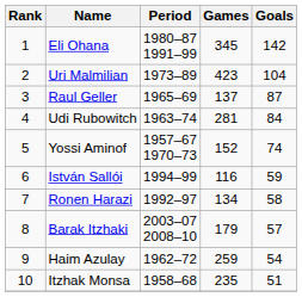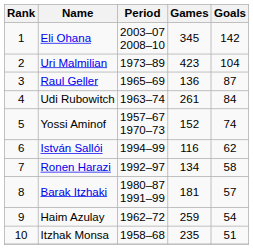 <table class="wikitable">
 <tr>
 <th>Rank</th>
 <th>Name</th>
 <th>Period</th>
 <th>Games</th>
 <th>Goals</th>
 </tr>
 <tr>
 <td align="center">1</td>
 <td> <a href='#'>Eli Ohana</a></td>
-<td>1980–87<br>1991–99</td>
+<td>2003–07<br>2008–10</td>
 <td align="center">345</td>
 <td align="center">142</td>
 </tr>
 <tr>
 <td align="center">2</td>
 <td> <a href='#'>Uri Malmilian</a></td>
 <td>1973–89</td>
 <td align="center">423</td>
 <td align="center">104</td>
 </tr>
 <tr>
 <td align="center">3</td>
 <td> <a href='#'>Raul Geller</a></td>
 <td>1965–69</td>
-<td align="center">137</td>
+<td align="center">136</td>
 <td align="center">87</td>
 </tr>
 <tr>
 <td align="center">4</td>
 <td> Udi Rubowitch</td>
 <td>1963–74</td>
-<td align="center">281</td>
+<td align="center">261</td>
 <td align="center">84</td>
 </tr>
 <tr>
 <td align="center">5</td>
 <td> Yossi Aminof</td>
 <td>1957–67<br>1970–73</td>
 <td align="center">152</td>
 <td align="center">74</td>
 </tr>
 <tr>
 <td align="center">6</td>
 <td> <a href='#'>István Sallói</a></td>
 <td>1994–99</td>
 <td align="center">116</td>
-<td align="center">59</td>
+<td align="center">62</td>
 </tr>
 <tr>
 <td align="center">7</td>
 <td> <a href='#'>Ronen Harazi</a></td>
 <td>1992–97</td>
 <td align="center">134</td>
 <td align="center">58</td>
 </tr>
 <tr>
 <td align="center">8</td>
 <td> <a href='#'>Barak Itzhaki</a></td>
-<td>2003–07<br>2008–10</td>
-<td align="center">179</td>
+<td>1980–87<br>1991–99</td>
+<td align="center">181</td>
 <td align="center">57</td>
 </tr>
 <tr>
 <td align="center">9</td>
 <td> Haim Azulay</td>
 <td>1962–72</td>
 <td align="center">259</td>
 <td align="center">54</td>
 </tr>
 <tr>
 <td align="center">10</td>
 <td> Itzhak Monsa</td>
 <td>1958–68</td>
 <td align="center">235</td>
 <td align="center">51</td>
 </tr>
 <tr>
 </tr>
 </table>
